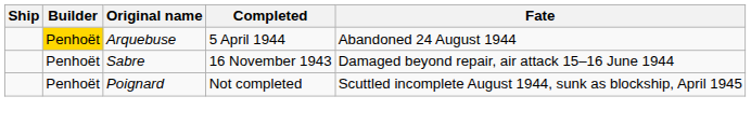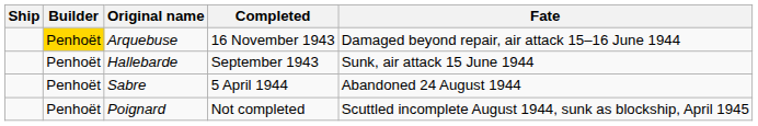 <table class="wikitable">
 <tr>
 <th>Ship</th>
 <th>Builder</th>
 <th>Original name</th>
 <th>Completed</th>
 <th>Fate</th>
 </tr>
 <tr>
 <td></td>
 <td style="background: gold;">Penhoët</td>
 <td><em>Arquebuse</em></td>
-<td>5 April 1944</td>
-<td>Abandoned 24 August 1944</td>
+<td>16 November 1943</td>
+<td>Damaged beyond repair, air attack 15–16 June 1944</td>
+</tr>
+<tr>
+<td></td>
+<td>Penhoët</td>
+<td><em>Hallebarde</em></td>
+<td>September 1943</td>
+<td>Sunk, air attack 15 June 1944</td>
 </tr>
 <tr>
 <td></td>
 <td>Penhoët</td>
 <td><em>Sabre</em></td>
-<td>16 November 1943</td>
-<td>Damaged beyond repair, air attack 15–16 June 1944</td>
+<td>5 April 1944</td>
+<td>Abandoned 24 August 1944</td>
 </tr>
 <tr>
 <td></td>
 <td>Penhoët</td>
 <td><em>Poignard</em></td>
 <td>Not completed</td>
 <td>Scuttled incomplete August 1944, sunk as blockship, April 1945</td>
 </tr>
 </table>
